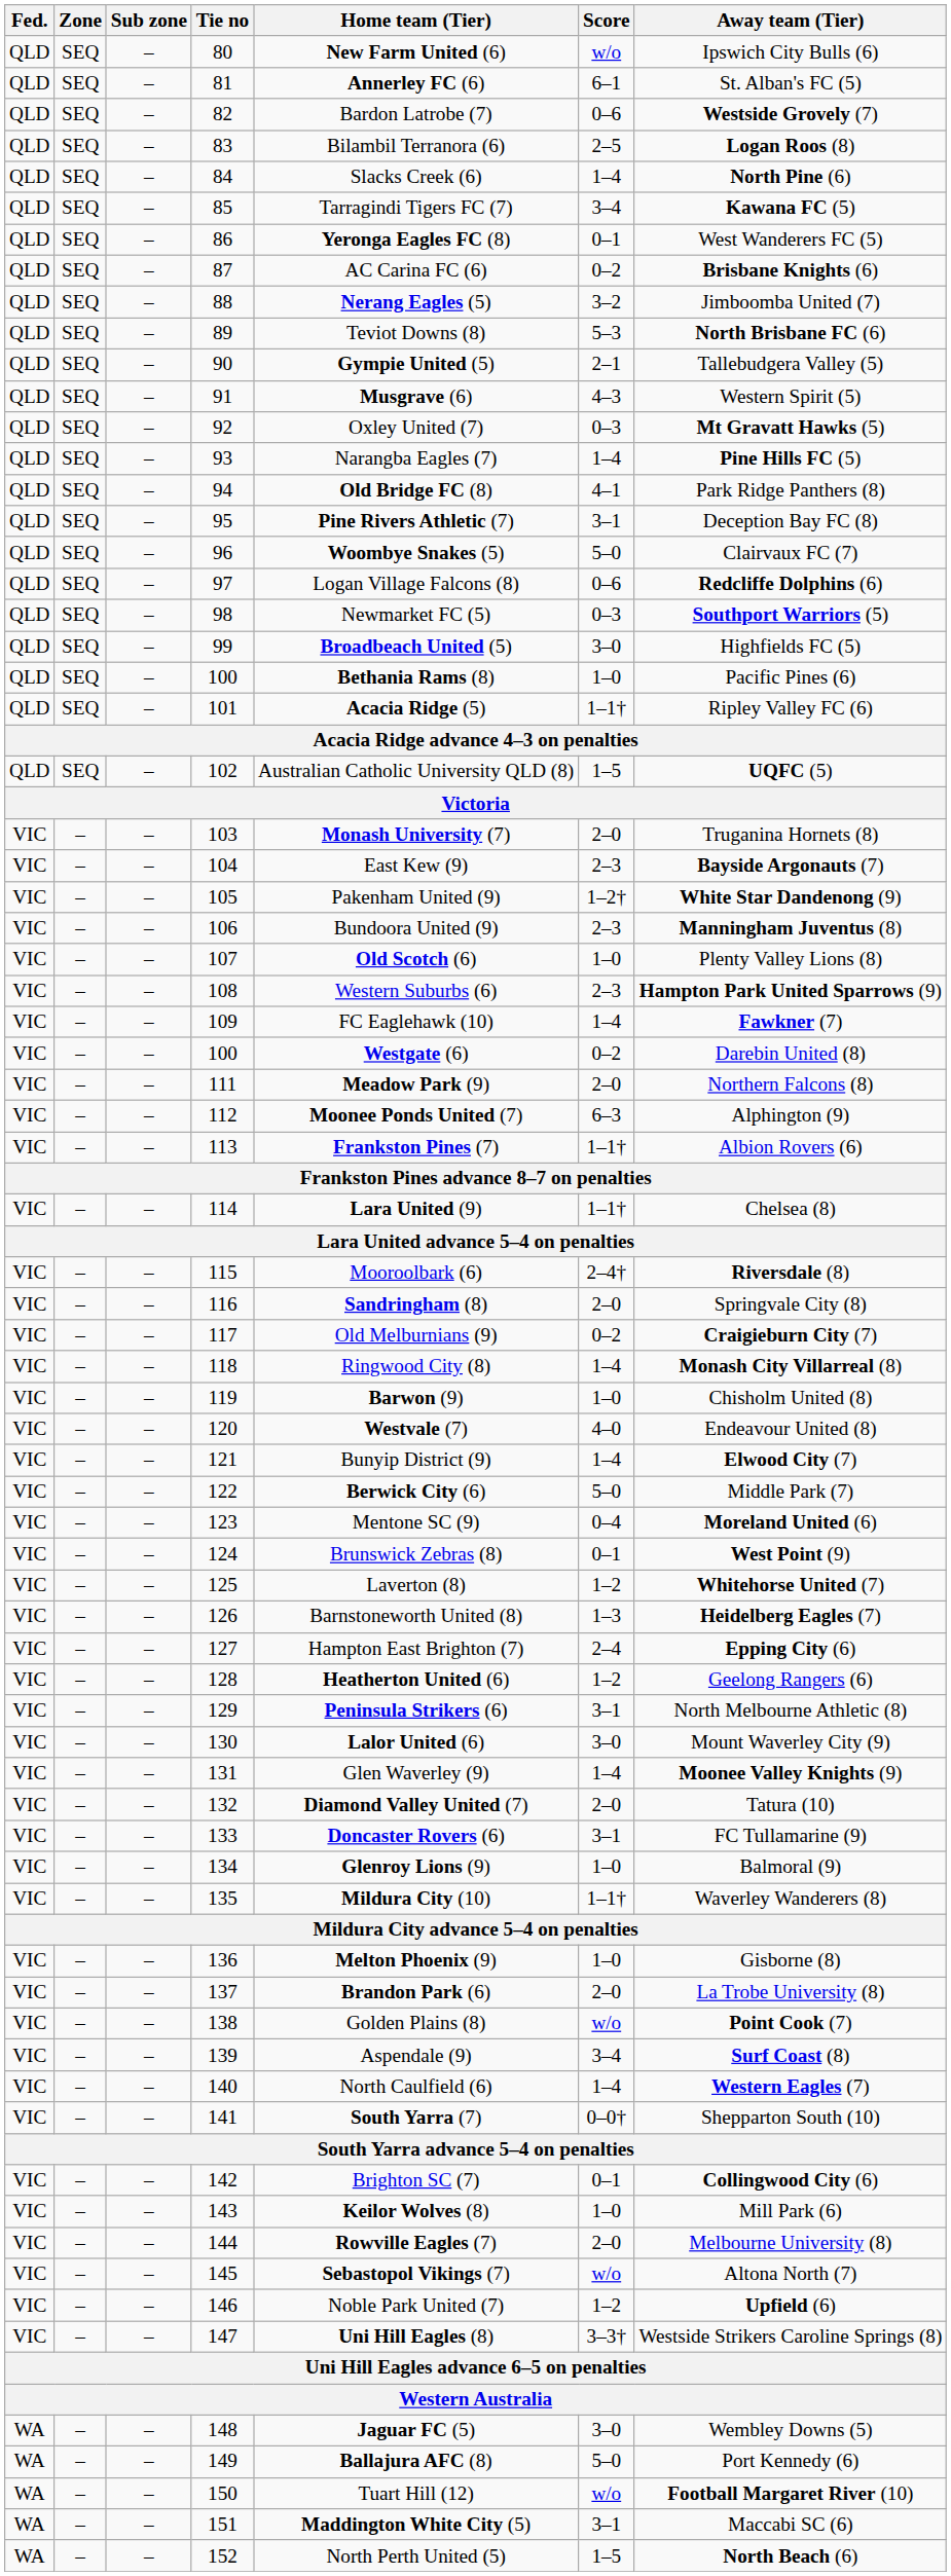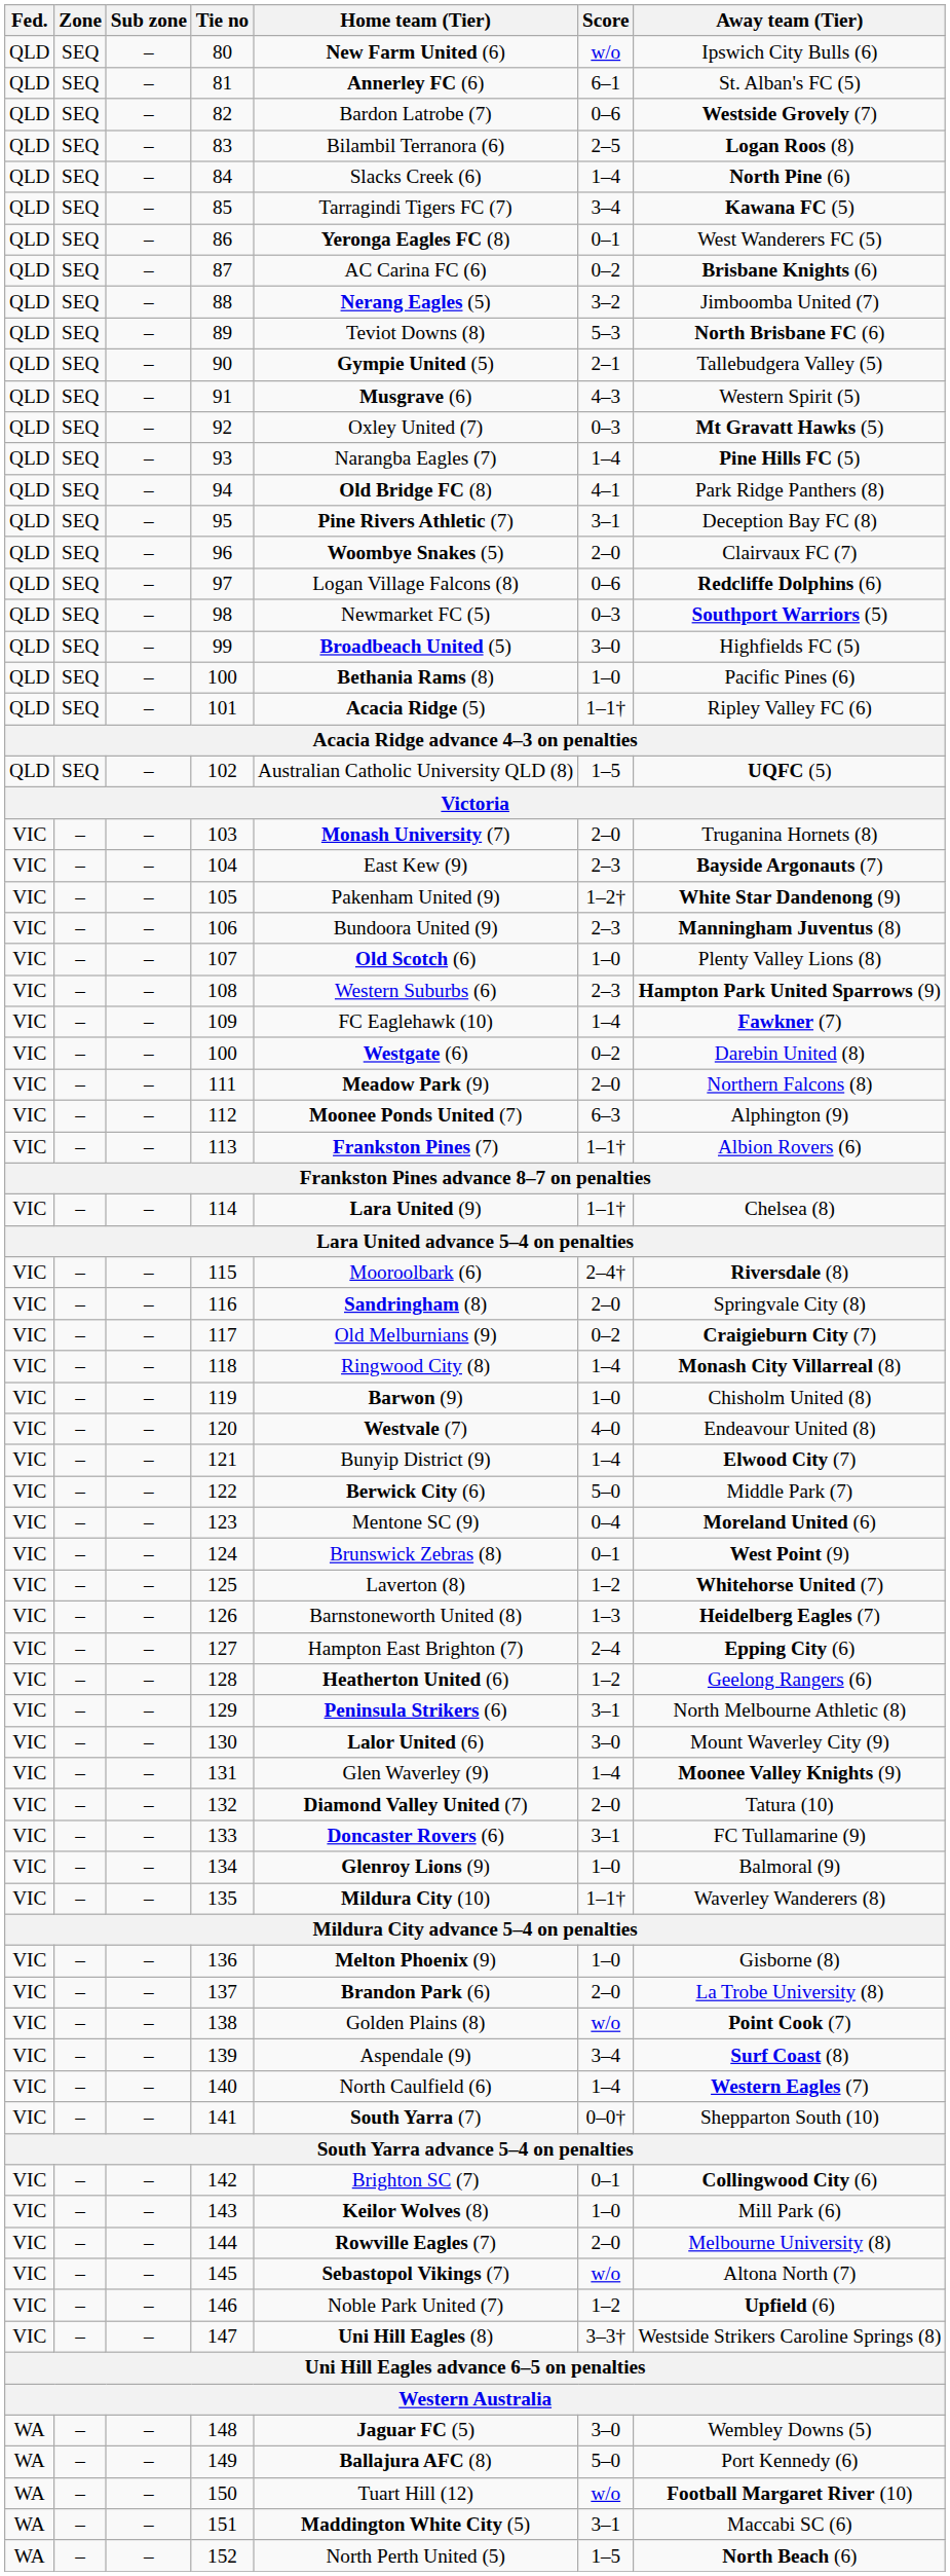 <table class="wikitable" style="text-align:center">
 <tr>
 <th>Fed.</th>
 <th>Zone</th>
 <th>Sub zone</th>
 <th>Tie no</th>
 <th>Home team (Tier)</th>
 <th>Score</th>
 <th>Away team (Tier)</th>
 </tr>
 <tr>
 <td>QLD</td>
 <td>SEQ</td>
 <td>–</td>
 <td>80</td>
 <td><strong>New Farm United</strong> (6)</td>
 <td><a href='#'>w/o</a></td>
 <td>Ipswich City Bulls (6)</td>
 </tr>
 <tr>
 <td>QLD</td>
 <td>SEQ</td>
 <td>–</td>
 <td>81</td>
 <td><strong>Annerley FC</strong> (6)</td>
 <td>6–1</td>
 <td>St. Alban's FC (5)</td>
 </tr>
 <tr>
 <td>QLD</td>
 <td>SEQ</td>
 <td>–</td>
 <td>82</td>
 <td>Bardon Latrobe (7)</td>
 <td>0–6</td>
 <td><strong>Westside Grovely</strong> (7)</td>
 </tr>
 <tr>
 <td>QLD</td>
 <td>SEQ</td>
 <td>–</td>
 <td>83</td>
 <td>Bilambil Terranora (6)</td>
 <td>2–5</td>
 <td><strong>Logan Roos</strong> (8)</td>
 </tr>
 <tr>
 <td>QLD</td>
 <td>SEQ</td>
 <td>–</td>
 <td>84</td>
 <td>Slacks Creek (6)</td>
 <td>1–4</td>
 <td><strong>North Pine</strong> (6)</td>
 </tr>
 <tr>
 <td>QLD</td>
 <td>SEQ</td>
 <td>–</td>
 <td>85</td>
 <td>Tarragindi Tigers FC (7)</td>
 <td>3–4</td>
 <td><strong>Kawana FC</strong> (5)</td>
 </tr>
 <tr>
 <td>QLD</td>
 <td>SEQ</td>
 <td>–</td>
 <td>86</td>
 <td><strong>Yeronga Eagles FC</strong> (8)</td>
 <td>0–1</td>
 <td>West Wanderers FC (5)</td>
 </tr>
 <tr>
 <td>QLD</td>
 <td>SEQ</td>
 <td>–</td>
 <td>87</td>
 <td>AC Carina FC (6)</td>
 <td>0–2</td>
 <td><strong>Brisbane Knights</strong> (6)</td>
 </tr>
 <tr>
 <td>QLD</td>
 <td>SEQ</td>
 <td>–</td>
 <td>88</td>
 <td><strong><a href='#'>Nerang Eagles</a></strong> (5)</td>
 <td>3–2</td>
 <td>Jimboomba United (7)</td>
 </tr>
 <tr>
 <td>QLD</td>
 <td>SEQ</td>
 <td>–</td>
 <td>89</td>
 <td>Teviot Downs (8)</td>
 <td>5–3</td>
 <td><strong>North Brisbane FC</strong> (6)</td>
 </tr>
 <tr>
 <td>QLD</td>
 <td>SEQ</td>
 <td>–</td>
 <td>90</td>
 <td><strong>Gympie United</strong> (5)</td>
 <td>2–1</td>
 <td>Tallebudgera Valley (5)</td>
 </tr>
 <tr>
 <td>QLD</td>
 <td>SEQ</td>
 <td>–</td>
 <td>91</td>
 <td><strong>Musgrave</strong> (6)</td>
 <td>4–3</td>
 <td>Western Spirit (5)</td>
 </tr>
 <tr>
 <td>QLD</td>
 <td>SEQ</td>
 <td>–</td>
 <td>92</td>
 <td>Oxley United (7)</td>
 <td>0–3</td>
 <td><strong>Mt Gravatt Hawks</strong> (5)</td>
 </tr>
 <tr>
 <td>QLD</td>
 <td>SEQ</td>
 <td>–</td>
 <td>93</td>
 <td>Narangba Eagles (7)</td>
 <td>1–4</td>
 <td><strong>Pine Hills FC</strong> (5)</td>
 </tr>
 <tr>
 <td>QLD</td>
 <td>SEQ</td>
 <td>–</td>
 <td>94</td>
 <td><strong>Old Bridge FC</strong> (8)</td>
 <td>4–1</td>
 <td>Park Ridge Panthers (8)</td>
 </tr>
 <tr>
 <td>QLD</td>
 <td>SEQ</td>
 <td>–</td>
 <td>95</td>
 <td><strong>Pine Rivers Athletic</strong> (7)</td>
 <td>3–1</td>
 <td>Deception Bay FC (8)</td>
 </tr>
 <tr>
 <td>QLD</td>
 <td>SEQ</td>
 <td>–</td>
 <td>96</td>
 <td><strong>Woombye Snakes</strong> (5)</td>
-<td>5–0</td>
+<td>2–0</td>
 <td>Clairvaux FC (7)</td>
 </tr>
 <tr>
 <td>QLD</td>
 <td>SEQ</td>
 <td>–</td>
 <td>97</td>
 <td>Logan Village Falcons (8)</td>
 <td>0–6</td>
 <td><strong>Redcliffe Dolphins</strong> (6)</td>
 </tr>
 <tr>
 <td>QLD</td>
 <td>SEQ</td>
 <td>–</td>
 <td>98</td>
 <td>Newmarket FC (5)</td>
 <td>0–3</td>
 <td><strong><a href='#'>Southport Warriors</a></strong> (5)</td>
 </tr>
 <tr>
 <td>QLD</td>
 <td>SEQ</td>
 <td>–</td>
 <td>99</td>
 <td><strong><a href='#'>Broadbeach United</a></strong> (5)</td>
 <td>3–0</td>
 <td>Highfields FC (5)</td>
 </tr>
 <tr>
 <td>QLD</td>
 <td>SEQ</td>
 <td>–</td>
 <td>100</td>
 <td><strong>Bethania Rams</strong> (8)</td>
 <td>1–0</td>
 <td>Pacific Pines (6)</td>
 </tr>
 <tr>
 <td>QLD</td>
 <td>SEQ</td>
 <td>–</td>
 <td>101</td>
 <td><strong>Acacia Ridge</strong> (5)</td>
 <td>1–1†</td>
 <td>Ripley Valley FC (6)</td>
 </tr>
 <tr>
 <th colspan=7>Acacia Ridge advance 4–3 on penalties</th>
 </tr>
 <tr>
 <td>QLD</td>
 <td>SEQ</td>
 <td>–</td>
 <td>102</td>
 <td>Australian Catholic University QLD (8)</td>
 <td>1–5</td>
 <td><strong>UQFC</strong> (5)</td>
 </tr>
 <tr>
 <th colspan=7><a href='#'>Victoria</a></th>
 </tr>
 <tr>
 <td>VIC</td>
 <td>–</td>
 <td>–</td>
 <td>103</td>
 <td><strong><a href='#'>Monash University</a></strong> (7)</td>
 <td>2–0</td>
 <td>Truganina Hornets (8)</td>
 </tr>
 <tr>
 <td>VIC</td>
 <td>–</td>
 <td>–</td>
 <td>104</td>
 <td>East Kew (9)</td>
 <td>2–3</td>
 <td><strong>Bayside Argonauts</strong> (7)</td>
 </tr>
 <tr>
 <td>VIC</td>
 <td>–</td>
 <td>–</td>
 <td>105</td>
 <td>Pakenham United (9)</td>
 <td>1–2†</td>
 <td><strong>White Star Dandenong</strong> (9)</td>
 </tr>
 <tr>
 <td>VIC</td>
 <td>–</td>
 <td>–</td>
 <td>106</td>
 <td>Bundoora United (9)</td>
 <td>2–3</td>
 <td><strong>Manningham Juventus</strong> (8)</td>
 </tr>
 <tr>
 <td>VIC</td>
 <td>–</td>
 <td>–</td>
 <td>107</td>
 <td><strong><a href='#'>Old Scotch</a></strong> (6)</td>
 <td>1–0</td>
 <td>Plenty Valley Lions (8)</td>
 </tr>
 <tr>
 <td>VIC</td>
 <td>–</td>
 <td>–</td>
 <td>108</td>
 <td><a href='#'>Western Suburbs</a> (6)</td>
 <td>2–3</td>
 <td><strong>Hampton Park United Sparrows</strong> (9)</td>
 </tr>
 <tr>
 <td>VIC</td>
 <td>–</td>
 <td>–</td>
 <td>109</td>
 <td>FC Eaglehawk (10)</td>
 <td>1–4</td>
 <td><strong><a href='#'>Fawkner</a></strong> (7)</td>
 </tr>
 <tr>
 <td>VIC</td>
 <td>–</td>
 <td>–</td>
 <td>100</td>
 <td><strong><a href='#'>Westgate</a></strong> (6)</td>
 <td>0–2</td>
 <td><a href='#'>Darebin United</a> (8)</td>
 </tr>
 <tr>
 <td>VIC</td>
 <td>–</td>
 <td>–</td>
 <td>111</td>
 <td><strong>Meadow Park</strong> (9)</td>
 <td>2–0</td>
 <td><a href='#'>Northern Falcons</a> (8)</td>
 </tr>
 <tr>
 <td>VIC</td>
 <td>–</td>
 <td>–</td>
 <td>112</td>
 <td><strong>Moonee Ponds United</strong> (7)</td>
 <td>6–3</td>
 <td>Alphington (9)</td>
 </tr>
 <tr>
 <td>VIC</td>
 <td>–</td>
 <td>–</td>
 <td>113</td>
 <td><strong><a href='#'>Frankston Pines</a></strong> (7)</td>
 <td>1–1†</td>
 <td><a href='#'>Albion Rovers</a> (6)</td>
 </tr>
 <tr>
 <th colspan=7>Frankston Pines advance 8–7 on penalties</th>
 </tr>
 <tr>
 <td>VIC</td>
 <td>–</td>
 <td>–</td>
 <td>114</td>
 <td><strong>Lara United</strong> (9)</td>
 <td>1–1†</td>
 <td>Chelsea (8)</td>
 </tr>
 <tr>
 <th colspan=7>Lara United advance 5–4 on penalties</th>
 </tr>
 <tr>
 <td>VIC</td>
 <td>–</td>
 <td>–</td>
 <td>115</td>
 <td><a href='#'>Mooroolbark</a> (6)</td>
 <td>2–4†</td>
 <td><strong>Riversdale</strong> (8)</td>
 </tr>
 <tr>
 <td>VIC</td>
 <td>–</td>
 <td>–</td>
 <td>116</td>
 <td><strong><a href='#'>Sandringham</a></strong> (8)</td>
 <td>2–0</td>
 <td>Springvale City (8)</td>
 </tr>
 <tr>
 <td>VIC</td>
 <td>–</td>
 <td>–</td>
 <td>117</td>
 <td><a href='#'>Old Melburnians</a> (9)</td>
 <td>0–2</td>
 <td><strong>Craigieburn City</strong> (7)</td>
 </tr>
 <tr>
 <td>VIC</td>
 <td>–</td>
 <td>–</td>
 <td>118</td>
 <td><a href='#'>Ringwood City</a> (8)</td>
 <td>1–4</td>
 <td><strong>Monash City Villarreal</strong> (8)</td>
 </tr>
 <tr>
 <td>VIC</td>
 <td>–</td>
 <td>–</td>
 <td>119</td>
 <td><strong>Barwon</strong> (9)</td>
 <td>1–0</td>
 <td>Chisholm United (8)</td>
 </tr>
 <tr>
 <td>VIC</td>
 <td>–</td>
 <td>–</td>
 <td>120</td>
 <td><strong>Westvale</strong> (7)</td>
 <td>4–0</td>
 <td>Endeavour United (8)</td>
 </tr>
 <tr>
 <td>VIC</td>
 <td>–</td>
 <td>–</td>
 <td>121</td>
 <td>Bunyip District (9)</td>
 <td>1–4</td>
 <td><strong>Elwood City</strong> (7)</td>
 </tr>
 <tr>
 <td>VIC</td>
 <td>–</td>
 <td>–</td>
 <td>122</td>
 <td><strong>Berwick City</strong> (6)</td>
 <td>5–0</td>
 <td>Middle Park (7)</td>
 </tr>
 <tr>
 <td>VIC</td>
 <td>–</td>
 <td>–</td>
 <td>123</td>
 <td>Mentone SC (9)</td>
 <td>0–4</td>
 <td><strong>Moreland United</strong> (6)</td>
 </tr>
 <tr>
 <td>VIC</td>
 <td>–</td>
 <td>–</td>
 <td>124</td>
 <td><a href='#'>Brunswick Zebras</a> (8)</td>
 <td>0–1</td>
 <td><strong>West Point</strong> (9)</td>
 </tr>
 <tr>
 <td>VIC</td>
 <td>–</td>
 <td>–</td>
 <td>125</td>
 <td>Laverton (8)</td>
 <td>1–2</td>
 <td><strong>Whitehorse United</strong> (7)</td>
 </tr>
 <tr>
 <td>VIC</td>
 <td>–</td>
 <td>–</td>
 <td>126</td>
 <td>Barnstoneworth United (8)</td>
 <td>1–3</td>
 <td><strong>Heidelberg Eagles</strong> (7)</td>
 </tr>
 <tr>
 <td>VIC</td>
 <td>–</td>
 <td>–</td>
 <td>127</td>
 <td>Hampton East Brighton (7)</td>
 <td>2–4</td>
 <td><strong>Epping City</strong> (6)</td>
 </tr>
 <tr>
 <td>VIC</td>
 <td>–</td>
 <td>–</td>
 <td>128</td>
 <td><strong>Heatherton United</strong> (6)</td>
 <td>1–2</td>
 <td><a href='#'>Geelong Rangers</a> (6)</td>
 </tr>
 <tr>
 <td>VIC</td>
 <td>–</td>
 <td>–</td>
 <td>129</td>
 <td><strong><a href='#'>Peninsula Strikers</a></strong> (6)</td>
 <td>3–1</td>
 <td>North Melbourne Athletic (8)</td>
 </tr>
 <tr>
 <td>VIC</td>
 <td>–</td>
 <td>–</td>
 <td>130</td>
 <td><strong>Lalor United</strong> (6)</td>
 <td>3–0</td>
 <td>Mount Waverley City (9)</td>
 </tr>
 <tr>
 <td>VIC</td>
 <td>–</td>
 <td>–</td>
 <td>131</td>
 <td>Glen Waverley (9)</td>
 <td>1–4</td>
 <td><strong>Moonee Valley Knights</strong> (9)</td>
 </tr>
 <tr>
 <td>VIC</td>
 <td>–</td>
 <td>–</td>
 <td>132</td>
 <td><strong>Diamond Valley United</strong> (7)</td>
 <td>2–0</td>
 <td>Tatura (10)</td>
 </tr>
 <tr>
 <td>VIC</td>
 <td>–</td>
 <td>–</td>
 <td>133</td>
 <td><strong><a href='#'>Doncaster Rovers</a></strong> (6)</td>
 <td>3–1</td>
 <td>FC Tullamarine (9)</td>
 </tr>
 <tr>
 <td>VIC</td>
 <td>–</td>
 <td>–</td>
 <td>134</td>
 <td><strong>Glenroy Lions</strong> (9)</td>
 <td>1–0</td>
 <td>Balmoral (9)</td>
 </tr>
 <tr>
 <td>VIC</td>
 <td>–</td>
 <td>–</td>
 <td>135</td>
 <td><strong>Mildura City</strong> (10)</td>
 <td>1–1†</td>
 <td>Waverley Wanderers (8)</td>
 </tr>
 <tr>
 <th colspan=7>Mildura City advance 5–4 on penalties</th>
 </tr>
 <tr>
 <td>VIC</td>
 <td>–</td>
 <td>–</td>
 <td>136</td>
 <td><strong>Melton Phoenix</strong> (9)</td>
 <td>1–0</td>
 <td>Gisborne (8)</td>
 </tr>
 <tr>
 <td>VIC</td>
 <td>–</td>
 <td>–</td>
 <td>137</td>
 <td><strong>Brandon Park</strong> (6)</td>
 <td>2–0</td>
 <td><a href='#'>La Trobe University</a> (8)</td>
 </tr>
 <tr>
 <td>VIC</td>
 <td>–</td>
 <td>–</td>
 <td>138</td>
 <td>Golden Plains (8)</td>
 <td><a href='#'>w/o</a></td>
 <td><strong>Point Cook</strong> (7)</td>
 </tr>
 <tr>
 <td>VIC</td>
 <td>–</td>
 <td>–</td>
 <td>139</td>
 <td>Aspendale (9)</td>
 <td>3–4</td>
 <td><strong><a href='#'>Surf Coast</a></strong> (8)</td>
 </tr>
 <tr>
 <td>VIC</td>
 <td>–</td>
 <td>–</td>
 <td>140</td>
 <td>North Caulfield (6)</td>
 <td>1–4</td>
 <td><strong><a href='#'>Western Eagles</a></strong> (7)</td>
 </tr>
 <tr>
 <td>VIC</td>
 <td>–</td>
 <td>–</td>
 <td>141</td>
 <td><strong>South Yarra</strong> (7)</td>
 <td>0–0†</td>
 <td>Shepparton South (10)</td>
 </tr>
 <tr>
 <th colspan=7>South Yarra advance 5–4 on penalties</th>
 </tr>
 <tr>
 <td>VIC</td>
 <td>–</td>
 <td>–</td>
 <td>142</td>
 <td><a href='#'>Brighton SC</a> (7)</td>
 <td>0–1</td>
 <td><strong>Collingwood City</strong> (6)</td>
 </tr>
 <tr>
 <td>VIC</td>
 <td>–</td>
 <td>–</td>
 <td>143</td>
 <td><strong>Keilor Wolves</strong> (8)</td>
 <td>1–0</td>
 <td>Mill Park (6)</td>
 </tr>
 <tr>
 <td>VIC</td>
 <td>–</td>
 <td>–</td>
 <td>144</td>
 <td><strong>Rowville Eagles</strong> (7)</td>
 <td>2–0</td>
 <td><a href='#'>Melbourne University</a> (8)</td>
 </tr>
 <tr>
 <td>VIC</td>
 <td>–</td>
 <td>–</td>
 <td>145</td>
 <td><strong>Sebastopol Vikings</strong> (7)</td>
 <td><a href='#'>w/o</a></td>
 <td>Altona North (7)</td>
 </tr>
 <tr>
 <td>VIC</td>
 <td>–</td>
 <td>–</td>
 <td>146</td>
 <td>Noble Park United (7)</td>
 <td>1–2</td>
 <td><strong>Upfield</strong> (6)</td>
 </tr>
 <tr>
 <td>VIC</td>
 <td>–</td>
 <td>–</td>
 <td>147</td>
 <td><strong>Uni Hill Eagles</strong> (8)</td>
 <td>3–3†</td>
 <td>Westside Strikers Caroline Springs (8)</td>
 </tr>
 <tr>
 <th colspan=7>Uni Hill Eagles advance 6–5 on penalties</th>
 </tr>
 <tr>
 <th colspan=7><a href='#'>Western Australia</a></th>
 </tr>
 <tr>
 <td>WA</td>
 <td>–</td>
 <td>–</td>
 <td>148</td>
 <td><strong>Jaguar FC</strong> (5)</td>
 <td>3–0</td>
 <td>Wembley Downs (5)</td>
 </tr>
 <tr>
 <td>WA</td>
 <td>–</td>
 <td>–</td>
 <td>149</td>
 <td><strong>Ballajura AFC</strong> (8)</td>
 <td>5–0</td>
 <td>Port Kennedy (6)</td>
 </tr>
 <tr>
 <td>WA</td>
 <td>–</td>
 <td>–</td>
 <td>150</td>
 <td>Tuart Hill (12)</td>
 <td><a href='#'>w/o</a></td>
 <td><strong>Football Margaret River</strong> (10)</td>
 </tr>
 <tr>
 <td>WA</td>
 <td>–</td>
 <td>–</td>
 <td>151</td>
 <td><strong>Maddington White City</strong> (5)</td>
 <td>3–1</td>
 <td>Maccabi SC (6)</td>
 </tr>
 <tr>
 <td>WA</td>
 <td>–</td>
 <td>–</td>
 <td>152</td>
 <td>North Perth United (5)</td>
 <td>1–5</td>
 <td><strong>North Beach</strong> (6)</td>
 </tr>
 </table>
